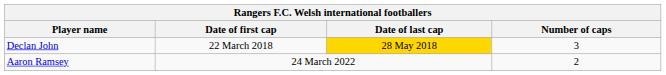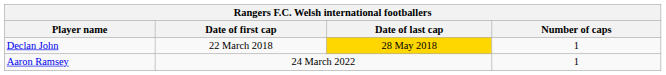 <table class="wikitable plainrowheaders" style="width: 80%;">
 <tr>
 <th colspan=5>Rangers F.C. Welsh international footballers </th>
 </tr>
 <tr>
 <th scope="col">Player name</th>
 <th scope="col">Date of first cap</th>
 <th scope="col">Date of last cap</th>
 <th scope="col">Number of caps</th>
 </tr>
 <tr>
 <td><a href='#'>Declan John</a></td>
 <td align="center">22 March 2018</td>
 <td align="center" style="background: gold;">28 May 2018</td>
-<td align="center">3</td>
+<td align="center">1</td>
 </tr>
 <tr>
 <td><a href='#'>Aaron Ramsey</a></td>
 <td align="center" colspan="2">24 March 2022</td>
-<td align="center">2</td>
+<td align="center">1</td>
 </tr>
 </table>
